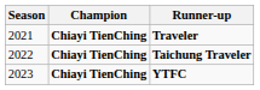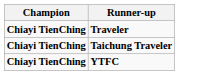 <table class="wikitable">
 <tr>
-<th scope=col>Season</th>
 <th scope=col>Champion</th>
 <th scope=col>Runner-up</th>
 </tr>
 <tr>
-<td>2021</td>
 <td><strong>Chiayi TienChing</strong></td>
 <td><strong>Traveler</strong></td>
 </tr>
 <tr>
-<td>2022</td>
 <td><strong>Chiayi TienChing</strong></td>
 <td><strong>Taichung Traveler</strong></td>
 </tr>
 <tr>
-<td>2023</td>
 <td><strong>Chiayi TienChing</strong></td>
 <td><strong>YTFC</strong></td>
 </tr>
 </table>
